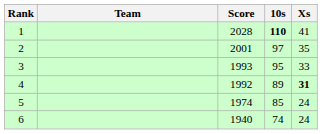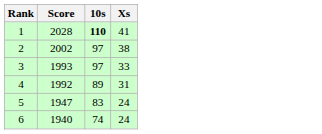 <table class=wikitable style="text-align:center">
 <tr>
 <th width=40>Rank</th>
-<th width=250>Team</th>
 <th width=60>Score</th>
 <th width=30>10s</th>
 <th width=30>Xs</th>
 </tr>
 <tr bgcolor="ccffcc">
 <td>1</td>
-<td align=left></td>
 <td>2028</td>
 <td><strong>110</strong></td>
 <td>41</td>
 </tr>
 <tr bgcolor="ccffcc">
 <td>2</td>
-<td align=left></td>
-<td>2001</td>
+<td>2002</td>
 <td>97</td>
-<td>35</td>
+<td>38</td>
 </tr>
 <tr bgcolor="ccffcc">
 <td>3</td>
-<td align=left></td>
 <td>1993</td>
-<td>95</td>
+<td>97</td>
 <td>33</td>
 </tr>
 <tr bgcolor="ccffcc">
 <td>4</td>
-<td align=left></td>
 <td>1992</td>
 <td>89</td>
-<td><strong>31</strong></td>
+<td>31</td>
 </tr>
 <tr bgcolor="ccffcc">
 <td>5</td>
-<td align=left></td>
-<td>1974</td>
-<td>85</td>
+<td>1947</td>
+<td>83</td>
 <td>24</td>
 </tr>
 <tr bgcolor="ccffcc">
 <td>6</td>
-<td align=left></td>
 <td>1940</td>
 <td>74</td>
 <td>24</td>
 </tr>
 </table>
